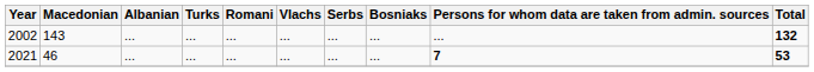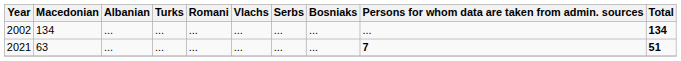 <table class="wikitable">
 <tr>
 <th>Year</th>
 <th>Macedonian</th>
 <th>Albanian</th>
 <th>Turks</th>
 <th>Romani</th>
 <th>Vlachs</th>
 <th>Serbs</th>
 <th>Bosniaks</th>
 <th><abbr>Persons for whom data are taken from admin. sources</abbr></th>
 <th>Total</th>
 </tr>
 <tr>
 <td>2002</td>
-<td>143</td>
+<td>134</td>
 <td>...</td>
 <td>...</td>
 <td>...</td>
 <td>...</td>
 <td>...</td>
 <td>...</td>
 <td>...</td>
-<td><strong>132</strong></td>
+<td><strong>134</strong></td>
 </tr>
 <tr>
 <td>2021</td>
-<td>46</td>
+<td>63</td>
 <td>...</td>
 <td>...</td>
 <td>...</td>
 <td>...</td>
 <td>...</td>
 <td>...</td>
 <td><strong>7</strong></td>
-<td><strong>53</strong></td>
+<td><strong>51</strong></td>
 </tr>
 <tr>
 </tr>
 </table>
